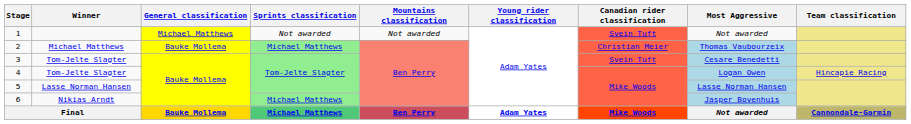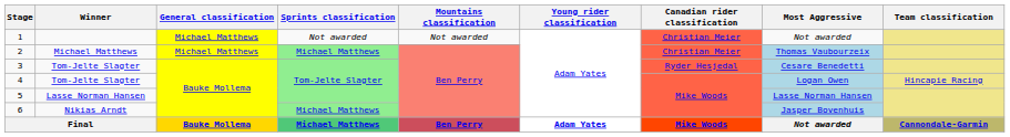 <table class="wikitable" style="text-align: center; font-size:smaller;">
 <tr>
 <th style="width:1%;">Stage</th>
 <th style="width:12%;">Winner</th>
 <th style="width:12%;"><a href='#'>General classification</a><br></th>
 <th style="width:12%;"><a href='#'>Sprints classification</a><br></th>
 <th style="width:12%;"><a href='#'>Mountains classification</a><br></th>
 <th style="width:12%;"><a href='#'>Young rider classification</a><br></th>
 <th style="width:12%;">Canadian rider classification<br></th>
 <th style="width:12%;">Most Aggressive<br></th>
 <th style="width:12%;">Team classification<br></th>
 </tr>
 <tr>
 <td>1</td>
 <td></td>
 <td style="background:yellow;"><a href='#'>Michael Matthews</a></td>
 <td><em>Not awarded</em></td>
 <td><em>Not awarded</em></td>
 <td style="background:white;" rowspan=6><a href='#'>Adam Yates</a></td>
-<td style="background:tomato;"><a href='#'>Svein Tuft</a></td>
+<td style="background:tomato;"><a href='#'>Christian Meier</a></td>
 <td><em>Not awarded</em></td>
 <td style="background:Khaki;"></td>
 </tr>
 <tr>
 <td>2</td>
 <td><a href='#'>Michael Matthews</a></td>
-<td style="background:yellow;"><a href='#'>Bauke Mollema</a></td>
+<td style="background:yellow;"><a href='#'>Michael Matthews</a></td>
 <td style="background:lightgreen;"><a href='#'>Michael Matthews</a></td>
 <td style="background:salmon;" rowspan=5><a href='#'>Ben Perry</a></td>
 <td style="background:tomato;"><a href='#'>Christian Meier</a></td>
 <td style="background:lightblue;"><a href='#'>Thomas Vaubourzeix</a></td>
 <td style="background:Khaki;"></td>
 </tr>
 <tr>
 <td>3</td>
 <td><a href='#'>Tom-Jelte Slagter</a></td>
 <td style="background:yellow;" rowspan=4><a href='#'>Bauke Mollema</a></td>
 <td style="background:lightgreen;" rowspan=3><a href='#'>Tom-Jelte Slagter</a></td>
-<td style="background:tomato;"><a href='#'>Svein Tuft</a></td>
+<td style="background:tomato;"><a href='#'>Ryder Hesjedal</a></td>
 <td style="background:lightblue;"><a href='#'>Cesare Benedetti</a></td>
 <td style="background:Khaki;"></td>
 </tr>
 <tr>
 <td>4</td>
 <td><a href='#'>Tom-Jelte Slagter</a></td>
 <td style="background:tomato;" rowspan=3><a href='#'>Mike Woods</a></td>
 <td style="background:lightblue;"><a href='#'>Logan Owen</a></td>
 <td style="background:Khaki;"><a href='#'>Hincapie Racing</a></td>
 </tr>
 <tr>
 <td>5</td>
 <td><a href='#'>Lasse Norman Hansen</a></td>
 <td style="background:lightblue;"><a href='#'>Lasse Norman Hansen</a></td>
 <td style="background:Khaki;" rowspan=2></td>
 </tr>
 <tr>
 <td>6</td>
 <td><a href='#'>Nikias Arndt</a></td>
 <td style="background:lightgreen;"><a href='#'>Michael Matthews</a></td>
 <td style="background:lightblue;"><a href='#'>Jasper Bovenhuis</a></td>
 </tr>
 <tr>
 <th colspan=2><strong>Final</strong></th>
 <th style="background:gold;"><a href='#'>Bauke Mollema</a></th>
 <th style="background:#50c878;"><a href='#'>Michael Matthews</a></th>
 <th style="background:#cc4e5c;"><a href='#'>Ben Perry</a></th>
 <th style="background:white;"><a href='#'>Adam Yates</a></th>
 <th style="background:orangered;"><a href='#'>Mike Woods</a></th>
 <th><em>Not awarded</em></th>
 <th style="background:DarkKhaki;"><a href='#'>Cannondale-Garmin</a></th>
 </tr>
 </table>
